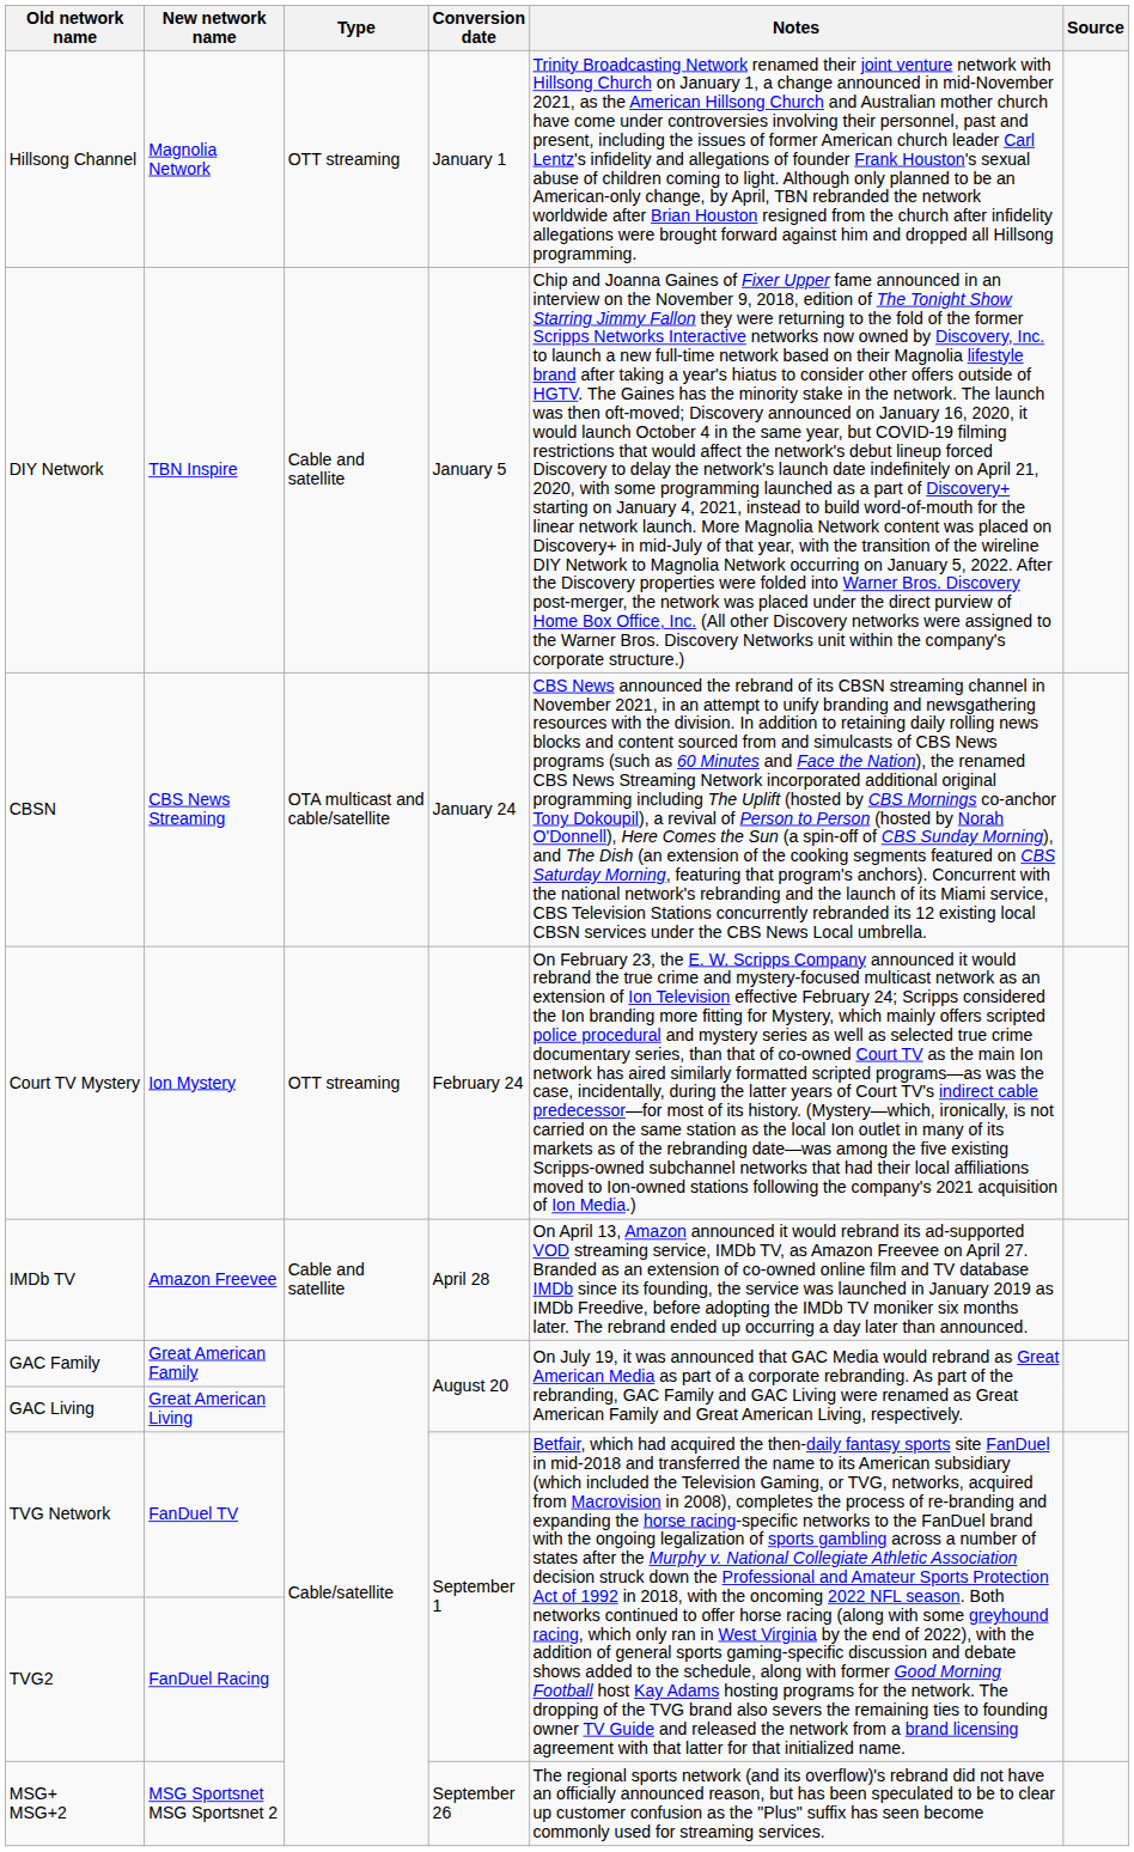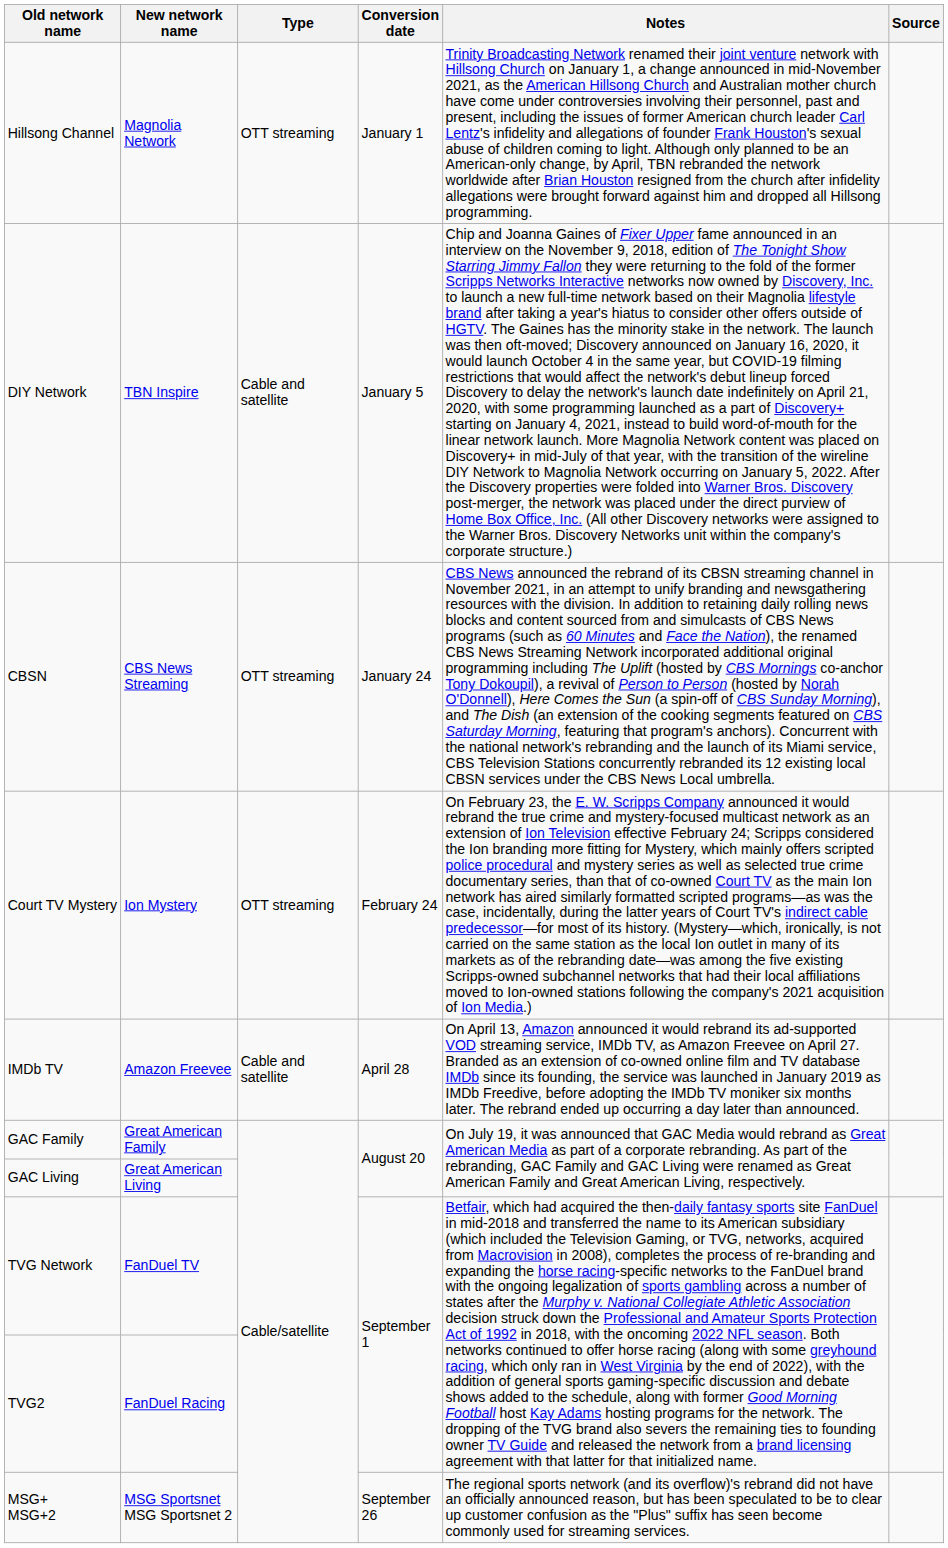 <table class="wikitable">
 <tr>
 <th style="text-align:center; width:125px">Old network<br>name</th>
 <th style="text-align:center; width:125px">New network<br>name</th>
 <th style="text-align:center; width:130px">Type</th>
 <th style="text-align:center; width:60px">Conversion date</th>
 <th style="text-align:center; width:500px">Notes</th>
 <th style="text-align:center; width:30px">Source</th>
 </tr>
 <tr>
 <td>Hillsong Channel</td>
 <td><a href='#'>Magnolia Network</a></td>
 <td>OTT streaming</td>
 <td>January 1</td>
 <td><a href='#'>Trinity Broadcasting Network</a> renamed their <a href='#'>joint venture</a> network with <a href='#'>Hillsong Church</a> on January 1, a change announced in mid-November 2021, as the <a href='#'>American Hillsong Church</a> and Australian mother church have come under controversies involving their personnel, past and present, including the issues of former American church leader <a href='#'>Carl Lentz</a>'s infidelity and allegations of founder <a href='#'>Frank Houston</a>'s sexual abuse of children coming to light. Although only planned to be an American-only change, by April, TBN rebranded the network worldwide after <a href='#'>Brian Houston</a> resigned from the church after infidelity allegations were brought forward against him and dropped all Hillsong programming.</td>
 <td></td>
 </tr>
 <tr>
 <td>DIY Network</td>
 <td><a href='#'>TBN Inspire</a></td>
 <td>Cable and satellite</td>
 <td>January 5</td>
 <td>Chip and Joanna Gaines of <em><a href='#'>Fixer Upper</a></em> fame announced in an interview on the November 9, 2018, edition of <em><a href='#'>The Tonight Show Starring Jimmy Fallon</a></em> they were returning to the fold of the former <a href='#'>Scripps Networks Interactive</a> networks now owned by <a href='#'>Discovery, Inc.</a> to launch a new full-time network based on their Magnolia <a href='#'>lifestyle brand</a> after taking a year's hiatus to consider other offers outside of <a href='#'>HGTV</a>. The Gaines has the minority stake in the network. The launch was then oft-moved; Discovery announced on January 16, 2020, it would launch October 4 in the same year, but COVID-19 filming restrictions that would affect the network's debut lineup forced Discovery to delay the network's launch date indefinitely on April 21, 2020, with some programming launched as a part of <a href='#'>Discovery+</a> starting on January 4, 2021, instead to build word-of-mouth for the linear network launch. More Magnolia Network content was placed on Discovery+ in mid-July of that year, with the transition of the wireline DIY Network to Magnolia Network occurring on January 5, 2022. After the Discovery properties were folded into <a href='#'>Warner Bros. Discovery</a> post-merger, the network was placed under the direct purview of <a href='#'>Home Box Office, Inc.</a> (All other Discovery networks were assigned to the Warner Bros. Discovery Networks unit within the company's corporate structure.)</td>
 <td><br><br></td>
 </tr>
 <tr>
 <td>CBSN</td>
 <td><a href='#'>CBS News Streaming</a></td>
-<td>OTA multicast and cable/satellite</td>
+<td>OTT streaming</td>
 <td>January 24</td>
 <td><a href='#'>CBS News</a> announced the rebrand of its CBSN streaming channel in November 2021, in an attempt to unify branding and newsgathering resources with the division. In addition to retaining daily rolling news blocks and content sourced from and simulcasts of CBS News programs (such as <em><a href='#'>60 Minutes</a></em> and <em><a href='#'>Face the Nation</a></em>), the renamed CBS News Streaming Network incorporated additional original programming including <em>The Uplift</em> (hosted by <em><a href='#'>CBS Mornings</a></em> co-anchor <a href='#'>Tony Dokoupil</a>), a revival of <em><a href='#'>Person to Person</a></em> (hosted by <a href='#'>Norah O'Donnell</a>), <em>Here Comes the Sun</em> (a spin-off of <em><a href='#'>CBS Sunday Morning</a></em>), and <em>The Dish</em> (an extension of the cooking segments featured on <em><a href='#'>CBS Saturday Morning</a></em>, featuring that program's anchors). Concurrent with the national network's rebranding and the launch of its Miami service, CBS Television Stations concurrently rebranded its 12 existing local CBSN services under the CBS News Local umbrella.</td>
 <td></td>
 </tr>
 <tr>
 <td>Court TV Mystery</td>
 <td><a href='#'>Ion Mystery</a></td>
 <td>OTT streaming</td>
 <td>February 24</td>
 <td>On February 23, the <a href='#'>E. W. Scripps Company</a> announced it would rebrand the true crime and mystery-focused multicast network as an extension of <a href='#'>Ion Television</a> effective February 24; Scripps considered the Ion branding more fitting for Mystery, which mainly offers scripted <a href='#'>police procedural</a> and mystery series as well as selected true crime documentary series, than that of co-owned <a href='#'>Court TV</a> as the main Ion network has aired similarly formatted scripted programs—as was the case, incidentally, during the latter years of Court TV's <a href='#'>indirect cable predecessor</a>—for most of its history. (Mystery—which, ironically, is not carried on the same station as the local Ion outlet in many of its markets as of the rebranding date—was among the five existing Scripps-owned subchannel networks that had their local affiliations moved to Ion-owned stations following the company's 2021 acquisition of <a href='#'>Ion Media</a>.)</td>
 <td></td>
 </tr>
 <tr>
 <td>IMDb TV</td>
 <td><a href='#'>Amazon Freevee</a></td>
 <td>Cable and satellite</td>
 <td>April 28</td>
 <td>On April 13, <a href='#'>Amazon</a> announced it would rebrand its ad-supported <a href='#'>VOD</a> streaming service, IMDb TV, as Amazon Freevee on April 27. Branded as an extension of co-owned online film and TV database <a href='#'>IMDb</a> since its founding, the service was launched in January 2019 as IMDb Freedive, before adopting the IMDb TV moniker six months later. The rebrand ended up occurring a day later than announced.</td>
 <td></td>
 </tr>
 <tr>
 <td>GAC Family</td>
 <td><a href='#'>Great American Family</a></td>
 <td rowspan=5>Cable/satellite</td>
 <td rowspan=2>August 20</td>
 <td rowspan=2>On July 19, it was announced that GAC Media would rebrand as <a href='#'>Great American Media</a> as part of a corporate rebranding. As part of the rebranding, GAC Family and GAC Living were renamed as Great American Family and Great American Living, respectively.</td>
 <td rowspan=2></td>
 </tr>
 <tr>
 <td>GAC Living</td>
 <td><a href='#'>Great American Living</a></td>
 </tr>
 <tr>
 <td>TVG Network</td>
 <td><a href='#'>FanDuel TV</a></td>
 <td rowspan=2>September 1</td>
 <td rowspan=2><a href='#'>Betfair</a>, which had acquired the then-<a href='#'>daily fantasy sports</a> site <a href='#'>FanDuel</a> in mid-2018 and transferred the name to its American subsidiary (which included the Television Gaming, or TVG, networks, acquired from <a href='#'>Macrovision</a> in 2008), completes the process of re-branding and expanding the <a href='#'>horse racing</a>-specific networks to the FanDuel brand with the ongoing legalization of <a href='#'>sports gambling</a> across a number of states after the <em><a href='#'>Murphy v. National Collegiate Athletic Association</a></em> decision struck down the <a href='#'>Professional and Amateur Sports Protection Act of 1992</a> in 2018, with the oncoming <a href='#'>2022 NFL season</a>. Both networks continued to offer horse racing (along with some <a href='#'>greyhound racing</a>, which only ran in <a href='#'>West Virginia</a> by the end of 2022), with the addition of general sports gaming-specific discussion and debate shows added to the schedule, along with former <em><a href='#'>Good Morning Football</a></em> host <a href='#'>Kay Adams</a> hosting programs for the network. The dropping of the TVG brand also severs the remaining ties to founding owner <a href='#'>TV Guide</a> and released the network from a <a href='#'>brand licensing</a> agreement with that latter for that initialized name.</td>
 <td rowspan=2></td>
 </tr>
 <tr>
 <td>TVG2</td>
 <td><a href='#'>FanDuel Racing</a></td>
 </tr>
 <tr>
 <td>MSG+<br>MSG+2</td>
 <td><a href='#'>MSG Sportsnet</a><br>MSG Sportsnet 2</td>
 <td>September 26</td>
 <td>The regional sports network (and its overflow)'s rebrand did not have an officially announced reason, but has been speculated to be to clear up customer confusion as the "Plus" suffix has seen become commonly used for streaming services.</td>
 <td></td>
 </tr>
 </table>
